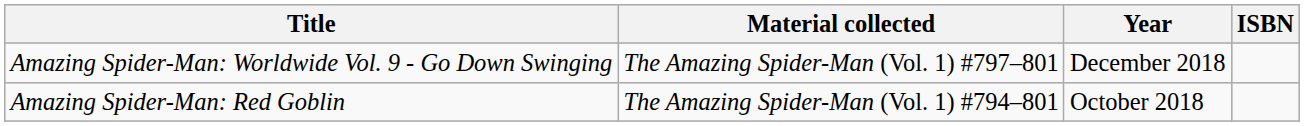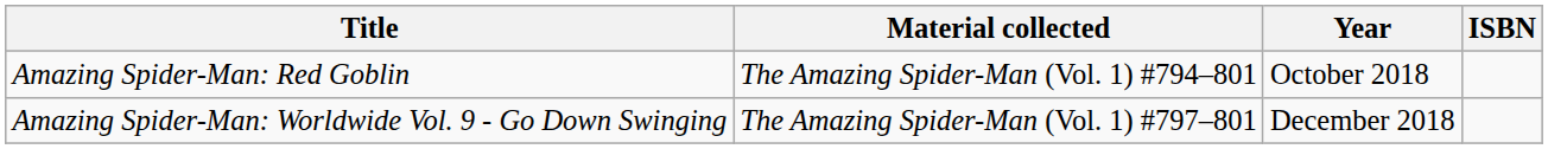 <table class="wikitable sortable">
 <tr>
 <th>Title</th>
 <th>Material collected</th>
 <th>Year</th>
 <th class="unsortable">ISBN</th>
 </tr>
 <tr>
+<td><em>Amazing Spider-Man: Red Goblin</em></td>
+<td><em>The Amazing Spider-Man</em> (Vol. 1) #794–801</td>
+<td>October 2018</td>
+<td></td>
+</tr>
+<tr>
 <td><em>Amazing Spider-Man: Worldwide Vol. 9 - Go Down Swinging</em></td>
 <td><em>The Amazing Spider-Man</em> (Vol. 1) #797–801</td>
 <td>December 2018</td>
 <td></td>
 </tr>
-<tr>
-<td><em>Amazing Spider-Man: Red Goblin</em></td>
-<td><em>The Amazing Spider-Man</em> (Vol. 1) #794–801</td>
-<td>October 2018</td>
-<td></td>
-</tr>
 </table>
